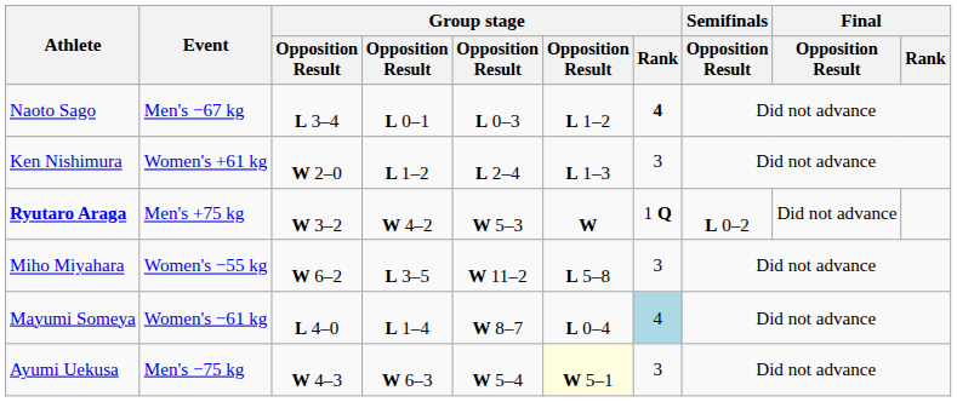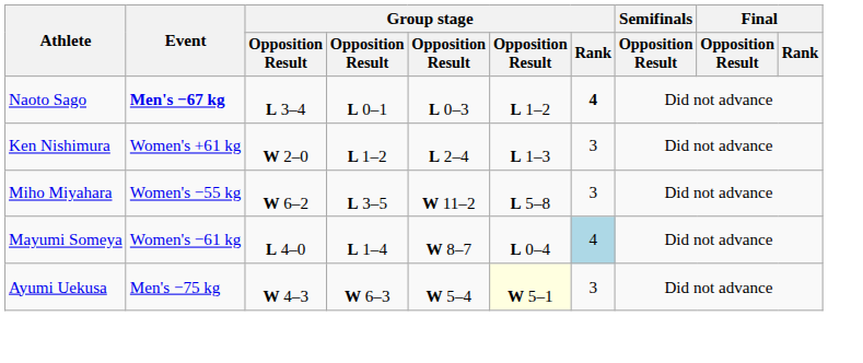 <table class="wikitable" style="font-size:90%;">
 <tr>
 <th rowspan=2>Athlete</th>
 <th rowspan=2>Event</th>
 <th colspan=5>Group stage</th>
 <th>Semifinals</th>
 <th colspan=2>Final</th>
 </tr>
 <tr style="font-size:95%">
 <th>Opposition<br>Result</th>
 <th>Opposition<br>Result</th>
 <th>Opposition<br>Result</th>
 <th>Opposition<br>Result</th>
 <th>Rank</th>
 <th>Opposition<br>Result</th>
 <th>Opposition<br>Result</th>
 <th>Rank</th>
 </tr>
 <tr align=center>
 <td align=left><a href='#'>Naoto Sago</a></td>
-<td align=left><a href='#'>Men's −67 kg</a></td>
+<td align=left><strong><a href='#'>Men's −67 kg</a></strong></td>
 <td><br><strong>L</strong> 3–4</td>
 <td><br><strong>L</strong> 0–1</td>
 <td><br><strong>L</strong> 0–3</td>
 <td><br><strong>L</strong> 1–2</td>
 <td><strong>4</strong></td>
 <td colspan=3>Did not advance</td>
 </tr>
 <tr align=center>
 <td align=left><a href='#'>Ken Nishimura</a></td>
 <td align=left><a href='#'>Women's +61 kg</a></td>
 <td><br><strong>W </strong> 2–0</td>
 <td><br><strong>L </strong> 1–2</td>
 <td><br><strong>L</strong> 2–4</td>
 <td><br><strong>L</strong> 1–3</td>
 <td>3</td>
 <td colspan=3>Did not advance</td>
-</tr>
-<tr align=center>
-<td align=left><strong><a href='#'>Ryutaro Araga</a></strong></td>
-<td align=left><a href='#'>Men's +75 kg</a></td>
-<td><br><strong>W</strong> 3–2</td>
-<td><br><strong>W</strong> 4–2</td>
-<td><br><strong>W</strong> 5–3</td>
-<td><br><strong>W</strong> </td>
-<td>1 <strong>Q</strong></td>
-<td><br><strong>L</strong> 0–2</td>
-<td>Did not advance</td>
-<td></td>
 </tr>
 <tr align=center>
 <td align=left><a href='#'>Miho Miyahara</a></td>
 <td align=left><a href='#'>Women's −55 kg</a></td>
 <td><br><strong>W</strong> 6–2</td>
 <td><br><strong>L</strong> 3–5</td>
 <td><br><strong>W</strong> 11–2</td>
 <td><br><strong>L</strong> 5–8</td>
 <td>3</td>
 <td colspan=3>Did not advance</td>
 </tr>
 <tr align=center>
 <td align=left><a href='#'>Mayumi Someya</a></td>
 <td align=left><a href='#'>Women's −61 kg</a></td>
 <td><br><strong>L</strong> 4–0</td>
 <td><br><strong>L</strong> 1–4</td>
 <td><br><strong>W</strong> 8–7</td>
 <td><br><strong>L</strong> 0–4</td>
 <td style="background: lightblue;">4</td>
 <td colspan=3>Did not advance</td>
 </tr>
 <tr align=center>
 <td align=left><a href='#'>Ayumi Uekusa</a></td>
 <td align=left><a href='#'>Men's −75 kg</a></td>
 <td><br><strong>W</strong> 4–3</td>
 <td><br><strong>W</strong> 6–3</td>
 <td><br><strong>W</strong> 5–4</td>
 <td style="background: lightyellow;"><br><strong>W</strong> 5–1</td>
 <td>3</td>
 <td colspan=3>Did not advance</td>
 </tr>
 </table>
